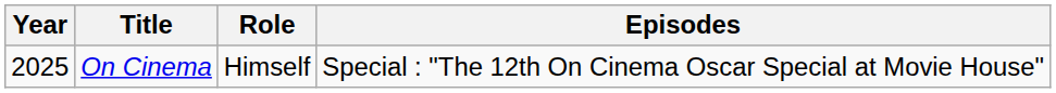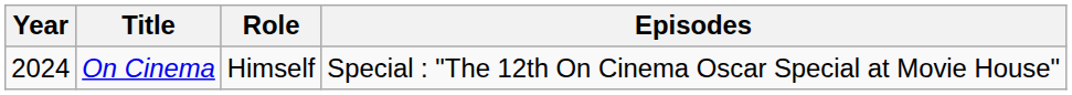 <table class="wikitable">
 <tr>
 <th>Year</th>
 <th>Title</th>
 <th>Role</th>
 <th>Episodes</th>
 </tr>
 <tr>
-<td>2025</td>
+<td>2024</td>
 <td><em><a href='#'>On Cinema</a></em></td>
 <td>Himself</td>
 <td>Special : "The 12th On Cinema Oscar Special at Movie House"</td>
 </tr>
 </table>
